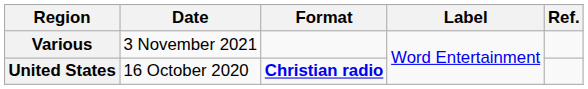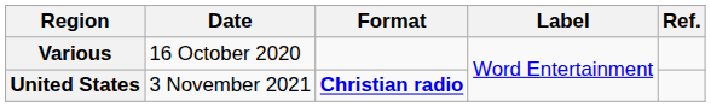 <table class="wikitable plainrowheaders">
 <tr>
 <th scope="col">Region</th>
 <th scope="col">Date</th>
 <th scope="col">Format</th>
 <th scope="col">Label</th>
 <th scope="col">Ref.</th>
 </tr>
 <tr>
 <th scope="row">Various</th>
-<td>3 November 2021</td>
+<td>16 October 2020</td>
 <td></td>
 <td rowspan="2"><a href='#'>Word Entertainment</a></td>
 <td></td>
 </tr>
 <tr>
 <th scope="row">United States</th>
-<td>16 October 2020</td>
+<td>3 November 2021</td>
 <td><strong><a href='#'>Christian radio</a></strong></td>
 <td></td>
 </tr>
 </table>
